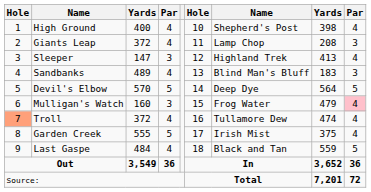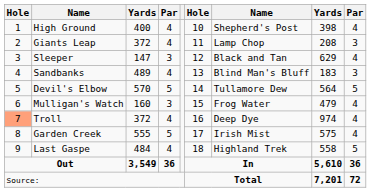 <table class=wikitable>
 <tr>
 <th>Hole</th>
 <th>Name</th>
 <th>Yards</th>
 <th>Par</th>
 <th></th>
 <th>Hole</th>
 <th>Name</th>
 <th>Yards</th>
 <th>Par</th>
 </tr>
 <tr>
 <td align=center>1</td>
 <td>High Ground</td>
 <td align=center>400</td>
 <td align=center>4</td>
 <td rowspan=10></td>
 <td align=center>10</td>
 <td>Shepherd's Post</td>
 <td align=center>398</td>
 <td align=center>4</td>
 </tr>
 <tr>
 <td align=center>2</td>
 <td>Giants Leap</td>
 <td align=center>372</td>
 <td align=center>4</td>
 <td align=center>11</td>
 <td>Lamp Chop</td>
 <td align=center>208</td>
 <td align=center>3</td>
 </tr>
 <tr>
 <td align=center>3</td>
 <td>Sleeper</td>
 <td align=center>147</td>
 <td align=center>3</td>
 <td align=center>12</td>
-<td>Highland Trek</td>
-<td align=center>413</td>
+<td>Black and Tan</td>
+<td align=center>629</td>
 <td align=center>4</td>
 </tr>
 <tr>
 <td align=center>4</td>
 <td>Sandbanks</td>
 <td align=center>489</td>
 <td align=center>4</td>
 <td align=center>13</td>
 <td>Blind Man's Bluff</td>
 <td align=center>183</td>
 <td align=center>3</td>
 </tr>
 <tr>
 <td align=center>5</td>
 <td>Devil's Elbow</td>
 <td align=center>570</td>
 <td align=center>5</td>
 <td align=center>14</td>
-<td>Deep Dye</td>
+<td>Tullamore Dew</td>
 <td align=center>564</td>
 <td align=center>5</td>
 </tr>
 <tr>
 <td align=center>6</td>
 <td>Mulligan's Watch</td>
 <td align=center>160</td>
 <td align=center>3</td>
 <td align=center>15</td>
 <td>Frog Water</td>
 <td align=center>479</td>
-<td align=center style="background: pink;">4</td>
+<td align=center>4</td>
 </tr>
 <tr>
 <td align=center style="background: lightsalmon;">7</td>
 <td>Troll</td>
 <td align=center>372</td>
 <td align=center>4</td>
 <td align=center>16</td>
-<td>Tullamore Dew</td>
-<td align=center>474</td>
+<td>Deep Dye</td>
+<td align=center>974</td>
 <td align=center>4</td>
 </tr>
 <tr>
 <td align=center>8</td>
 <td>Garden Creek</td>
 <td align=center>555</td>
 <td align=center>5</td>
 <td align=center>17</td>
 <td>Irish Mist</td>
-<td align=center>375</td>
+<td align=center>575</td>
 <td align=center>4</td>
 </tr>
 <tr>
 <td align=center>9</td>
 <td>Last Gaspe</td>
 <td align=center>484</td>
 <td align=center>4</td>
 <td align=center>18</td>
-<td>Black and Tan</td>
-<td align=center>559</td>
+<td>Highland Trek</td>
+<td align=center>558</td>
 <td align=center>5</td>
 </tr>
 <tr>
 <td colspan="2" style="text-align:center;"><strong>Out</strong></td>
 <td align=center><strong>3,549</strong></td>
 <td align="center"><strong>36</strong></td>
 <td colspan="2" style="text-align:center;"><strong>In</strong></td>
-<td align=center><strong>3,652</strong></td>
+<td align=center><strong>5,610</strong></td>
 <td align=center><strong>36</strong></td>
 </tr>
 <tr>
 <td colspan=5><small>Source:</small></td>
 <td colspan="2" style="text-align:center;"><strong>Total</strong></td>
 <td align=center><strong>7,201</strong></td>
 <td align=center><strong>72</strong></td>
 </tr>
 </table>
